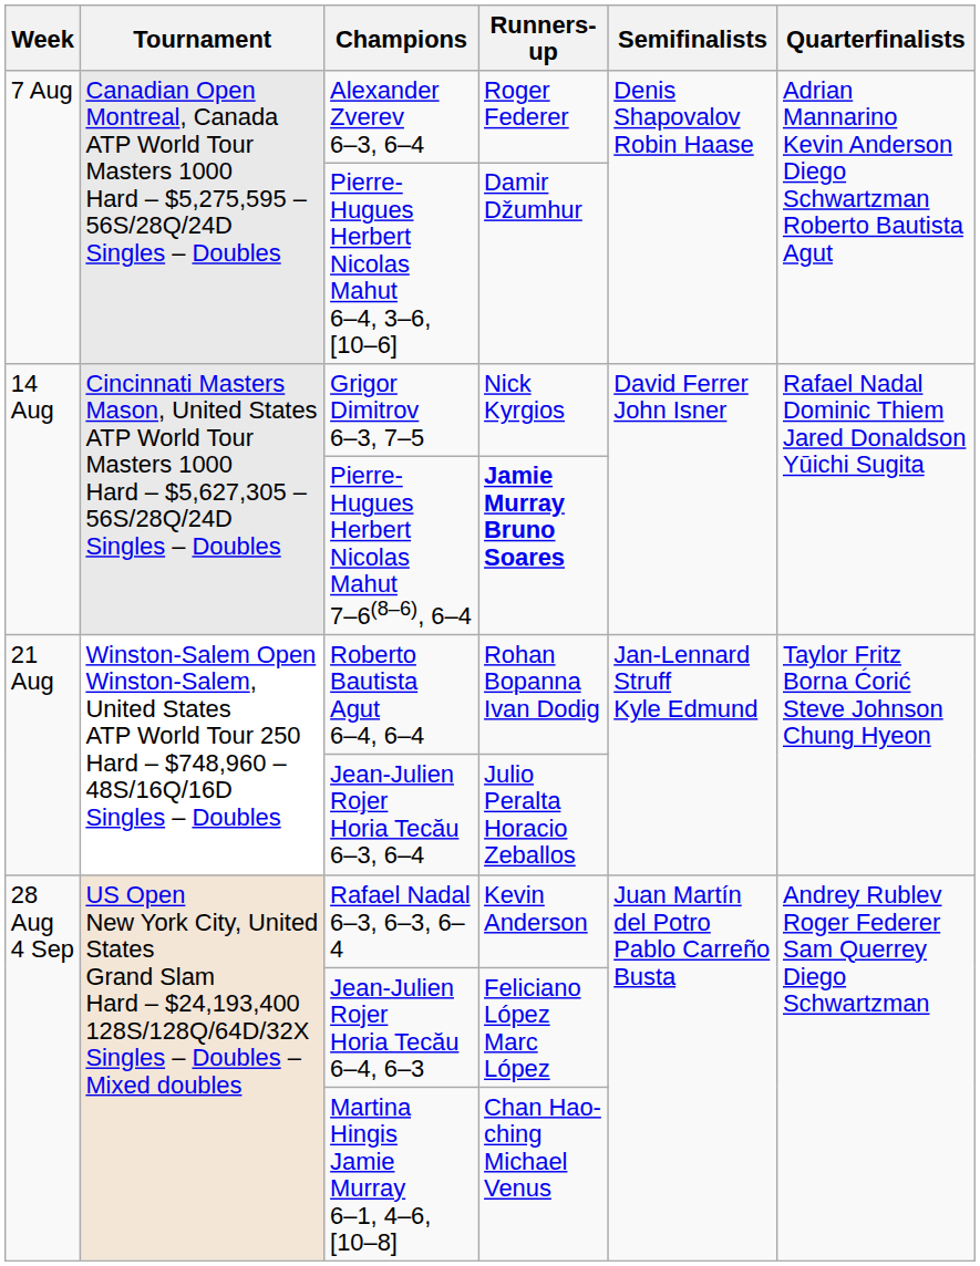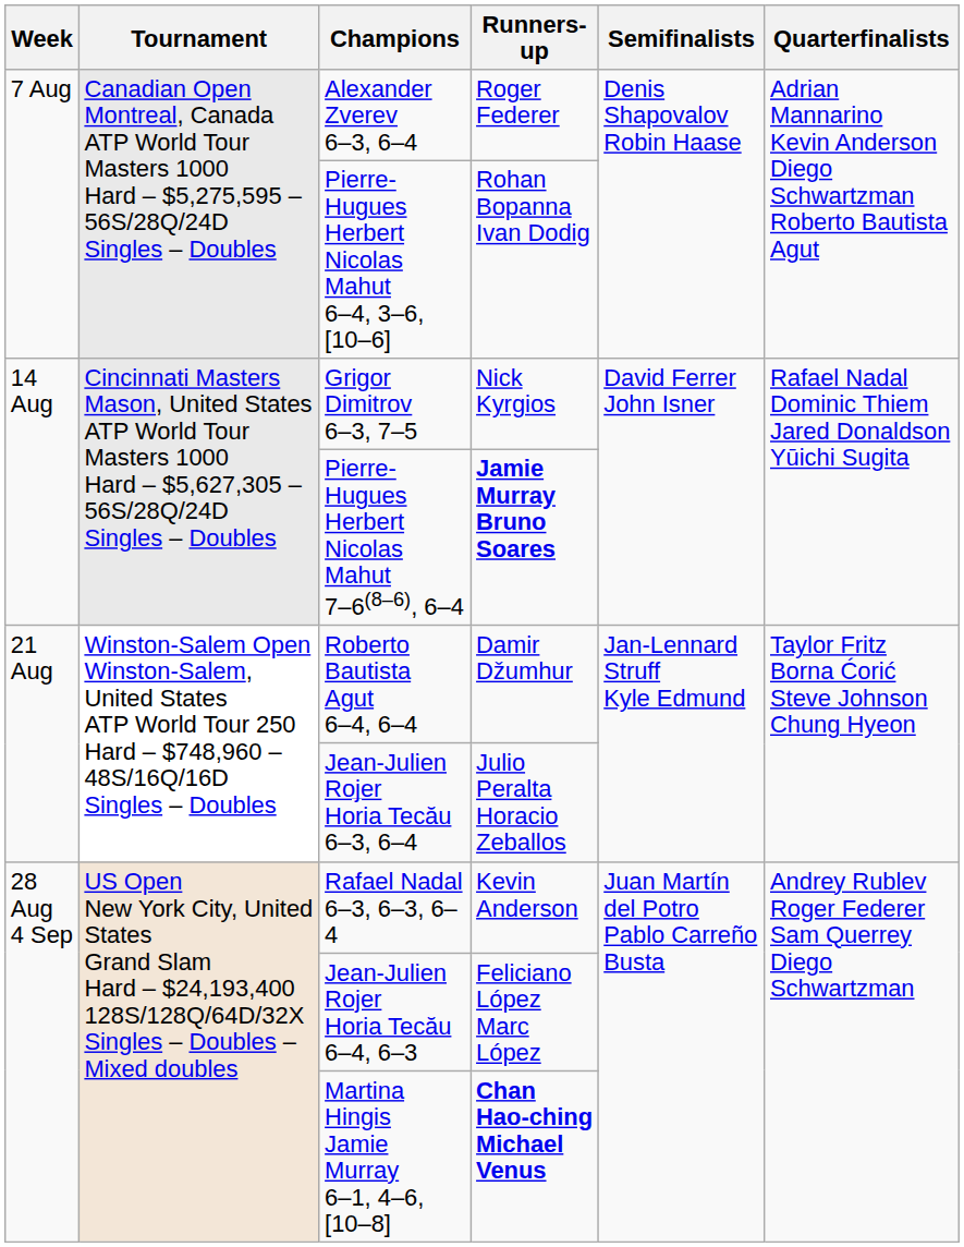 <table class=wikitable style=font-size:95%>
 <tr>
 <th style="width:48px;">Week</th>
 <th style="width:250px;">Tournament</th>
 <th style="width:205px;">Champions</th>
 <th style="width:205px;">Runners-up</th>
 <th style="width:190px;">Semifinalists</th>
 <th style="width:190px;">Quarterfinalists</th>
 </tr>
 <tr valign=top>
 <td rowspan=2>7 Aug</td>
 <td bgcolor=#E9E9E9 rowspan=2><a href='#'>Canadian Open</a><br> <a href='#'>Montreal</a>, Canada<br>ATP World Tour Masters 1000<br>Hard – $5,275,595 – 56S/28Q/24D<br><a href='#'>Singles</a> – <a href='#'>Doubles</a></td>
 <td> <a href='#'>Alexander Zverev</a><br>6–3, 6–4</td>
 <td> <a href='#'>Roger Federer</a></td>
 <td rowspan=2> <a href='#'>Denis Shapovalov</a> <br> <a href='#'>Robin Haase</a></td>
 <td rowspan=2> <a href='#'>Adrian Mannarino</a><br> <a href='#'>Kevin Anderson</a><br> <a href='#'>Diego Schwartzman</a><br> <a href='#'>Roberto Bautista Agut</a></td>
 </tr>
 <tr valign=top>
 <td> <a href='#'>Pierre-Hugues Herbert</a> <br>  <a href='#'>Nicolas Mahut</a> <br> 6–4, 3–6, [10–6]</td>
-<td> <a href='#'>Damir Džumhur</a></td>
+<td> <a href='#'>Rohan Bopanna</a> <br>  <a href='#'>Ivan Dodig</a></td>
 </tr>
 <tr valign=top>
 <td rowspan=2>14 Aug</td>
 <td bgcolor=#E9E9E9 rowspan=2><a href='#'>Cincinnati Masters</a><br> <a href='#'>Mason</a>, United States<br>ATP World Tour Masters 1000<br>Hard – $5,627,305 – 56S/28Q/24D<br><a href='#'>Singles</a> – <a href='#'>Doubles</a></td>
 <td> <a href='#'>Grigor Dimitrov</a><br>6–3, 7–5</td>
 <td> <a href='#'>Nick Kyrgios</a></td>
 <td rowspan=2> <a href='#'>David Ferrer</a><br>  <a href='#'>John Isner</a></td>
 <td rowspan=2> <a href='#'>Rafael Nadal</a><br> <a href='#'>Dominic Thiem</a><br>  <a href='#'>Jared Donaldson</a> <br>  <a href='#'>Yūichi Sugita</a></td>
 </tr>
 <tr valign=top>
 <td> <a href='#'>Pierre-Hugues Herbert</a> <br>  <a href='#'>Nicolas Mahut</a><br>7–6<sup>(8–6)</sup>, 6–4</td>
 <td><strong> <a href='#'>Jamie Murray</a> <br>  <a href='#'>Bruno Soares</a></strong></td>
 </tr>
 <tr valign=top>
 <td rowspan=2>21 Aug</td>
 <td bgcolor=#ffffff rowspan=2><a href='#'>Winston-Salem Open</a> <br> <a href='#'>Winston-Salem</a>, United States <br>ATP World Tour 250<br>Hard – $748,960 – 48S/16Q/16D<br><a href='#'>Singles</a> – <a href='#'>Doubles</a></td>
 <td> <a href='#'>Roberto Bautista Agut</a><br>6–4, 6–4</td>
-<td> <a href='#'>Rohan Bopanna</a> <br>  <a href='#'>Ivan Dodig</a></td>
+<td> <a href='#'>Damir Džumhur</a></td>
 <td rowspan="2"> <a href='#'>Jan-Lennard Struff</a><br> <a href='#'>Kyle Edmund</a></td>
 <td rowspan=2> <a href='#'>Taylor Fritz</a> <br> <a href='#'>Borna Ćorić</a><br>  <a href='#'>Steve Johnson</a><br>  <a href='#'>Chung Hyeon</a></td>
 </tr>
 <tr valign=top>
 <td> <a href='#'>Jean-Julien Rojer</a><br> <a href='#'>Horia Tecău</a><br>6–3, 6–4</td>
 <td> <a href='#'>Julio Peralta</a><br> <a href='#'>Horacio Zeballos</a></td>
 </tr>
 <tr valign=top>
 <td rowspan=3>28 Aug<br>4 Sep</td>
 <td bgcolor=#F3E6D7 rowspan=3><a href='#'>US Open</a><br> New York City, United States<br>Grand Slam<br>Hard – $24,193,400<br>128S/128Q/64D/32X<br><a href='#'>Singles</a> – <a href='#'>Doubles</a> – <a href='#'>Mixed doubles</a></td>
 <td> <a href='#'>Rafael Nadal</a><br>6–3, 6–3, 6–4</td>
 <td> <a href='#'>Kevin Anderson</a></td>
 <td rowspan=3> <a href='#'>Juan Martín del Potro</a><br> <a href='#'>Pablo Carreño Busta</a></td>
 <td rowspan=3> <a href='#'>Andrey Rublev</a><br> <a href='#'>Roger Federer</a><br>  <a href='#'>Sam Querrey</a> <br> <a href='#'>Diego Schwartzman</a></td>
 </tr>
 <tr valign=top>
 <td> <a href='#'>Jean-Julien Rojer</a><br> <a href='#'>Horia Tecău</a><br>6–4, 6–3</td>
 <td> <a href='#'>Feliciano López</a> <br>  <a href='#'>Marc López</a></td>
 </tr>
 <tr valign=top>
 <td> <a href='#'>Martina Hingis</a><br> <a href='#'>Jamie Murray</a><br>6–1, 4–6, [10–8]</td>
-<td> <a href='#'>Chan Hao-ching</a><br> <a href='#'>Michael Venus</a></td>
+<td><strong> <a href='#'>Chan Hao-ching</a><br> <a href='#'>Michael Venus</a></strong></td>
 </tr>
 </table>
